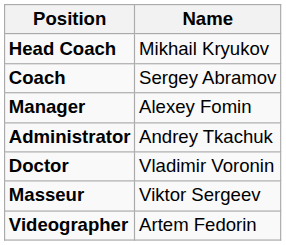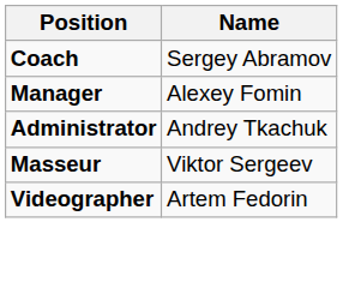 <table class="wikitable">
 <tr>
 <th>Position</th>
 <th>Name</th>
-</tr>
-<tr>
-<td><strong>Head Coach</strong></td>
-<td> Mikhail Kryukov</td>
 </tr>
 <tr>
 <td><strong>Coach</strong></td>
 <td> Sergey Abramov</td>
 </tr>
 <tr>
 <td><strong>Manager</strong></td>
 <td> Alexey Fomin</td>
 </tr>
 <tr>
 <td><strong>Administrator</strong></td>
 <td> Andrey Tkachuk</td>
 </tr>
 <tr>
-<td><strong>Doctor</strong></td>
-<td> Vladimir Voronin</td>
-</tr>
-<tr>
 <td><strong>Masseur</strong></td>
 <td> Viktor Sergeev</td>
 </tr>
 <tr>
 <td><strong>Videographer</strong></td>
 <td> Artem Fedorin</td>
 </tr>
 </table>
